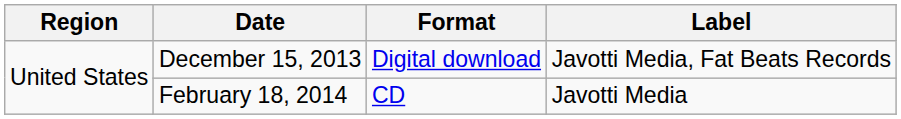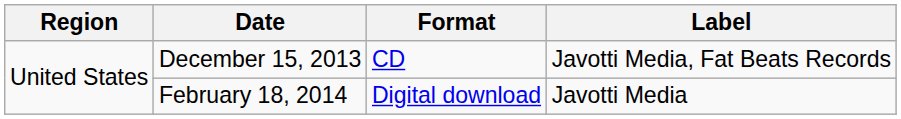 <table class="wikitable plainrowheaders">
 <tr>
 <th scope="column">Region</th>
 <th>Date</th>
 <th>Format</th>
 <th>Label</th>
 </tr>
 <tr>
 <td rowspan="2">United States</td>
 <td>December 15, 2013</td>
-<td><a href='#'>Digital download</a></td>
+<td><a href='#'>CD</a></td>
 <td>Javotti Media, Fat Beats Records</td>
 </tr>
 <tr>
 <td>February 18, 2014</td>
-<td><a href='#'>CD</a></td>
+<td><a href='#'>Digital download</a></td>
 <td>Javotti Media</td>
 </tr>
 </table>
